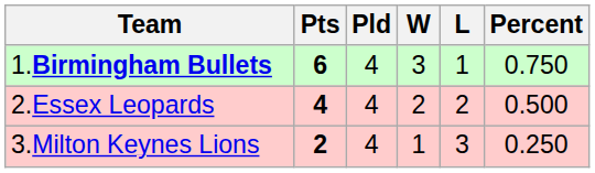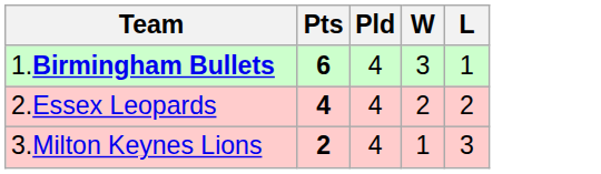 <table class="wikitable" style="text-align: center;">
 <tr>
 <th width="175">Team</th>
 <th width="20" abbr="Points">Pts</th>
 <th width="20" abbr="Played">Pld</th>
 <th width="20" abbr="Won">W</th>
 <th width="20" abbr="Lost">L</th>
-<th width="20" abbr="Percentage">Percent</th>
 </tr>
 <tr style="background: #ccffcc;">
 <td style="text-align:left;">1.<strong><a href='#'>Birmingham Bullets</a></strong></td>
 <td><strong>6</strong></td>
 <td>4</td>
 <td>3</td>
 <td>1</td>
-<td>0.750</td>
 </tr>
 <tr style="background: #ffcccc;">
 <td style="text-align:left;">2.<a href='#'>Essex Leopards</a></td>
 <td><strong>4</strong></td>
 <td>4</td>
 <td>2</td>
 <td>2</td>
-<td>0.500</td>
 </tr>
 <tr style="background: #ffcccc;">
 <td style="text-align:left;">3.<a href='#'>Milton Keynes Lions</a></td>
 <td><strong>2</strong></td>
 <td>4</td>
 <td>1</td>
 <td>3</td>
-<td>0.250</td>
 </tr>
 </table>
